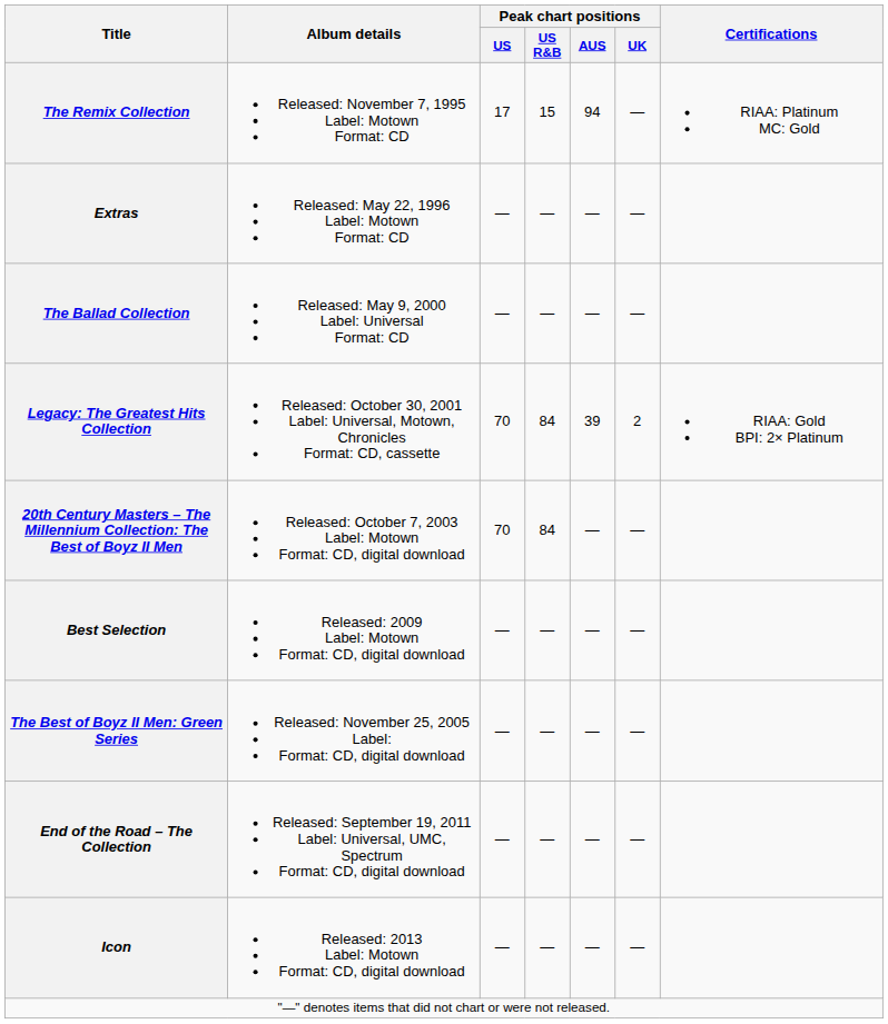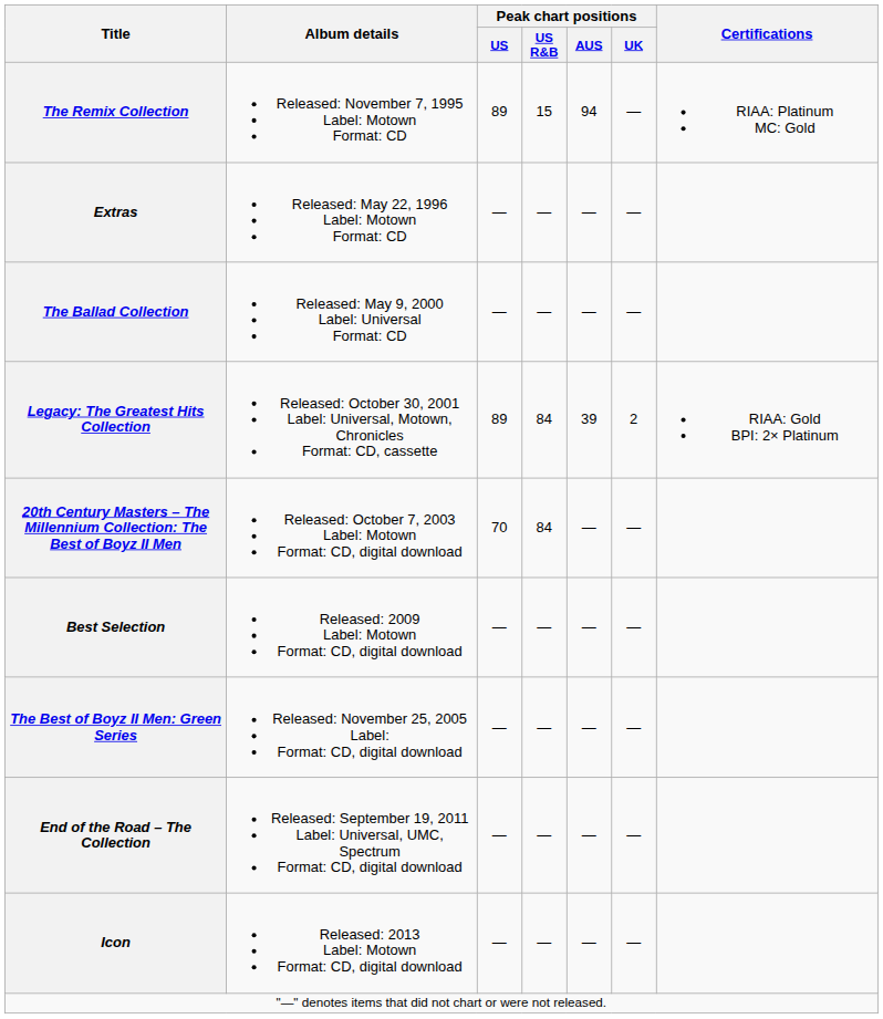 <table class="wikitable plainrowheaders" style="text-align:center;" border="1">
 <tr>
 <th scope="col" rowspan="2" style="width:15em;">Title</th>
 <th scope="col" rowspan="2" style="width:17em;">Album details</th>
 <th scope="col" colspan="4">Peak chart positions</th>
 <th scope="col" rowspan="2" style="width:15em;"><a href='#'>Certifications</a></th>
 </tr>
 <tr>
 <th scope="col" style="width:3em;font-size:90%;"><a href='#'>US</a><br></th>
 <th scope="col" style="width:3em;font-size:90%;"><a href='#'>US R&B</a><br></th>
 <th scope="col" style="width:3em;font-size:90%;"><a href='#'>AUS</a><br></th>
 <th scope="col" style="width:3em;font-size:90%;"><a href='#'>UK</a><br></th>
 </tr>
 <tr>
 <th scope="row"><em><a href='#'>The Remix Collection</a></em></th>
 <td><br><ul><li>Released: November 7, 1995</li><li>Label: Motown</li><li>Format: CD</li></ul></td>
-<td>17</td>
+<td>89</td>
 <td>15</td>
 <td>94</td>
 <td>—</td>
 <td><br><ul><li>RIAA: Platinum</li><li>MC: Gold</li></ul></td>
 </tr>
 <tr>
 <th scope="row"><em>Extras</em></th>
 <td><br><ul><li>Released: May 22, 1996</li><li>Label: Motown</li><li>Format: CD</li></ul></td>
 <td>—</td>
 <td>—</td>
 <td>—</td>
 <td>—</td>
 <td></td>
 </tr>
 <tr>
 <th scope="row"><em><a href='#'>The Ballad Collection</a></em></th>
 <td><br><ul><li>Released: May 9, 2000</li><li>Label: Universal</li><li>Format: CD</li></ul></td>
 <td>—</td>
 <td>—</td>
 <td>—</td>
 <td>—</td>
 <td></td>
 </tr>
 <tr>
 <th scope="row"><em><a href='#'>Legacy: The Greatest Hits Collection</a></em></th>
 <td><br><ul><li>Released: October 30, 2001</li><li>Label: Universal,  Motown, Chronicles</li><li>Format: CD, cassette</li></ul></td>
-<td>70</td>
+<td>89</td>
 <td>84</td>
 <td>39</td>
 <td>2</td>
 <td><br><ul><li>RIAA: Gold</li><li>BPI: 2× Platinum</li></ul></td>
 </tr>
 <tr>
 <th scope="row"><em><a href='#'>20th Century Masters – The Millennium Collection: The Best of Boyz II Men</a></em></th>
 <td><br><ul><li>Released: October 7, 2003</li><li>Label: Motown</li><li>Format: CD, digital download</li></ul></td>
 <td>70</td>
 <td>84</td>
 <td>—</td>
 <td>—</td>
 <td></td>
 </tr>
 <tr>
 <th scope="row"><em>Best Selection</em></th>
 <td><br><ul><li>Released: 2009</li><li>Label: Motown</li><li>Format: CD, digital download</li></ul></td>
 <td>—</td>
 <td>—</td>
 <td>—</td>
 <td>—</td>
 <td></td>
 </tr>
 <tr>
 <th scope="row"><em><a href='#'>The Best of Boyz II Men: Green Series</a></em></th>
 <td><br><ul><li>Released: November 25, 2005</li><li>Label:</li><li>Format: CD, digital download</li></ul></td>
 <td>—</td>
 <td>—</td>
 <td>—</td>
 <td>—</td>
 <td></td>
 </tr>
 <tr>
 <th scope="row"><em>End of the Road – The Collection</em></th>
 <td><br><ul><li>Released: September 19, 2011</li><li>Label: Universal, UMC, Spectrum</li><li>Format: CD, digital download</li></ul></td>
 <td>—</td>
 <td>—</td>
 <td>—</td>
 <td>—</td>
 <td></td>
 </tr>
 <tr>
 <th scope="row"><em>Icon</em></th>
 <td><br><ul><li>Released: 2013</li><li>Label: Motown</li><li>Format: CD, digital download</li></ul></td>
 <td>—</td>
 <td>—</td>
 <td>—</td>
 <td>—</td>
 <td></td>
 </tr>
 <tr>
 <td colspan="14" style="font-size:90%">"—" denotes items that did not chart or were not released.</td>
 </tr>
 </table>
